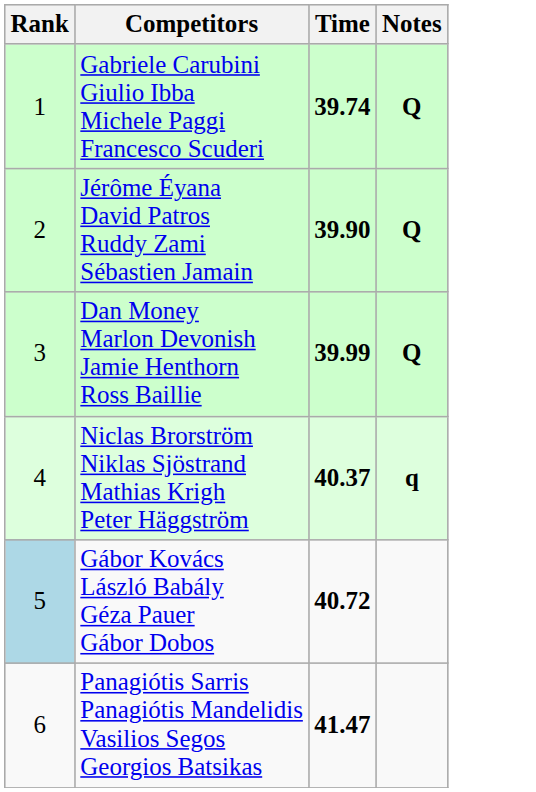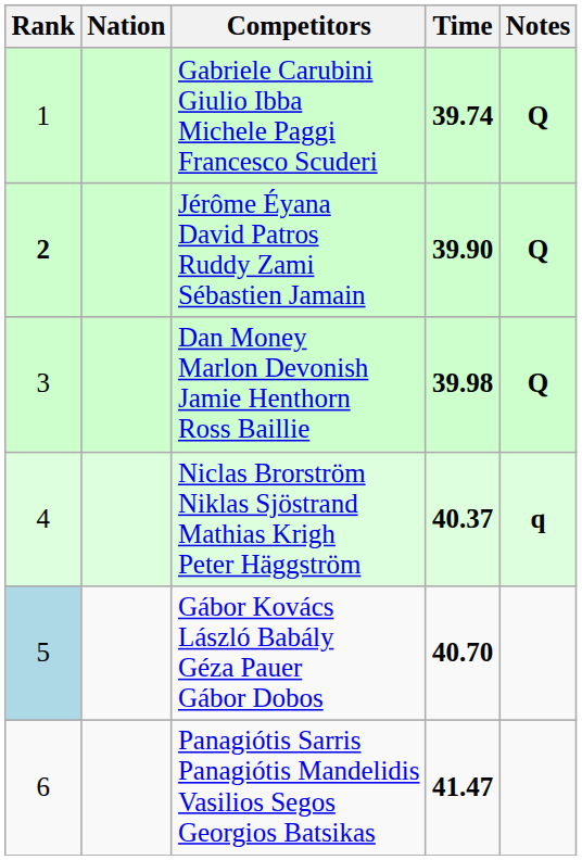 <table class="wikitable sortable" style="text-align:center">
 <tr>
 <th>Rank</th>
+<th>Nation</th>
 <th>Competitors</th>
 <th>Time</th>
 <th>Notes</th>
 </tr>
 <tr bgcolor=ccffcc>
 <td>1</td>
+<td align=left></td>
 <td align=left><a href='#'>Gabriele Carubini</a><br><a href='#'>Giulio Ibba</a><br><a href='#'>Michele Paggi</a><br><a href='#'>Francesco Scuderi</a></td>
 <td><strong>39.74</strong></td>
 <td><strong>Q</strong></td>
 </tr>
 <tr bgcolor=ccffcc>
-<td>2</td>
+<td><strong>2</strong></td>
+<td align=left></td>
 <td align=left><a href='#'>Jérôme Éyana</a><br><a href='#'>David Patros</a><br><a href='#'>Ruddy Zami</a><br><a href='#'>Sébastien Jamain</a></td>
 <td><strong>39.90</strong></td>
 <td><strong>Q</strong></td>
 </tr>
 <tr bgcolor=ccffcc>
 <td>3</td>
+<td align=left></td>
 <td align=left><a href='#'>Dan Money</a><br><a href='#'>Marlon Devonish</a><br><a href='#'>Jamie Henthorn</a><br><a href='#'>Ross Baillie</a></td>
-<td><strong>39.99</strong></td>
+<td><strong>39.98</strong></td>
 <td><strong>Q</strong></td>
 </tr>
 <tr bgcolor=ddffdd>
 <td>4</td>
+<td align=left></td>
 <td align=left><a href='#'>Niclas Brorström</a><br><a href='#'>Niklas Sjöstrand</a><br><a href='#'>Mathias Krigh</a><br><a href='#'>Peter Häggström</a></td>
 <td><strong>40.37</strong></td>
 <td><strong>q</strong></td>
 </tr>
 <tr>
 <td style="background: lightblue;">5</td>
+<td align=left></td>
 <td align=left><a href='#'>Gábor Kovács</a><br><a href='#'>László Babály</a><br><a href='#'>Géza Pauer</a><br><a href='#'>Gábor Dobos</a></td>
-<td><strong>40.72</strong></td>
+<td><strong>40.70</strong></td>
 <td></td>
 </tr>
 <tr>
 <td>6</td>
+<td align=left></td>
 <td align=left><a href='#'>Panagiótis Sarris</a><br><a href='#'>Panagiótis Mandelidis</a><br><a href='#'>Vasilios Segos</a><br><a href='#'>Georgios Batsikas</a></td>
 <td><strong>41.47</strong></td>
 <td></td>
 </tr>
 </table>
